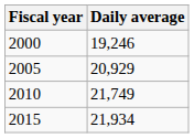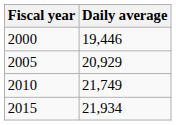 <table class="wikitable">
 <tr>
 <th>Fiscal year</th>
 <th>Daily average</th>
 </tr>
 <tr>
 <td>2000</td>
-<td>19,246</td>
+<td>19,446</td>
 </tr>
 <tr>
 <td>2005</td>
 <td>20,929</td>
 </tr>
 <tr>
 <td>2010</td>
 <td>21,749</td>
 </tr>
 <tr>
 <td>2015</td>
 <td>21,934</td>
 </tr>
 </table>
